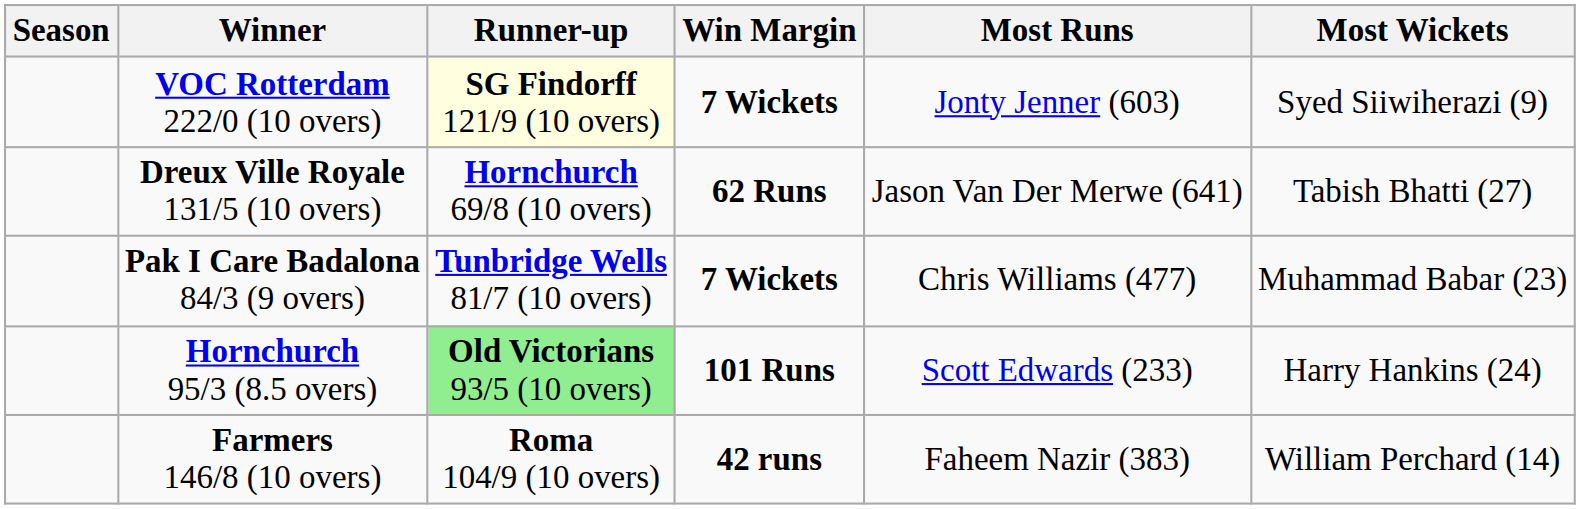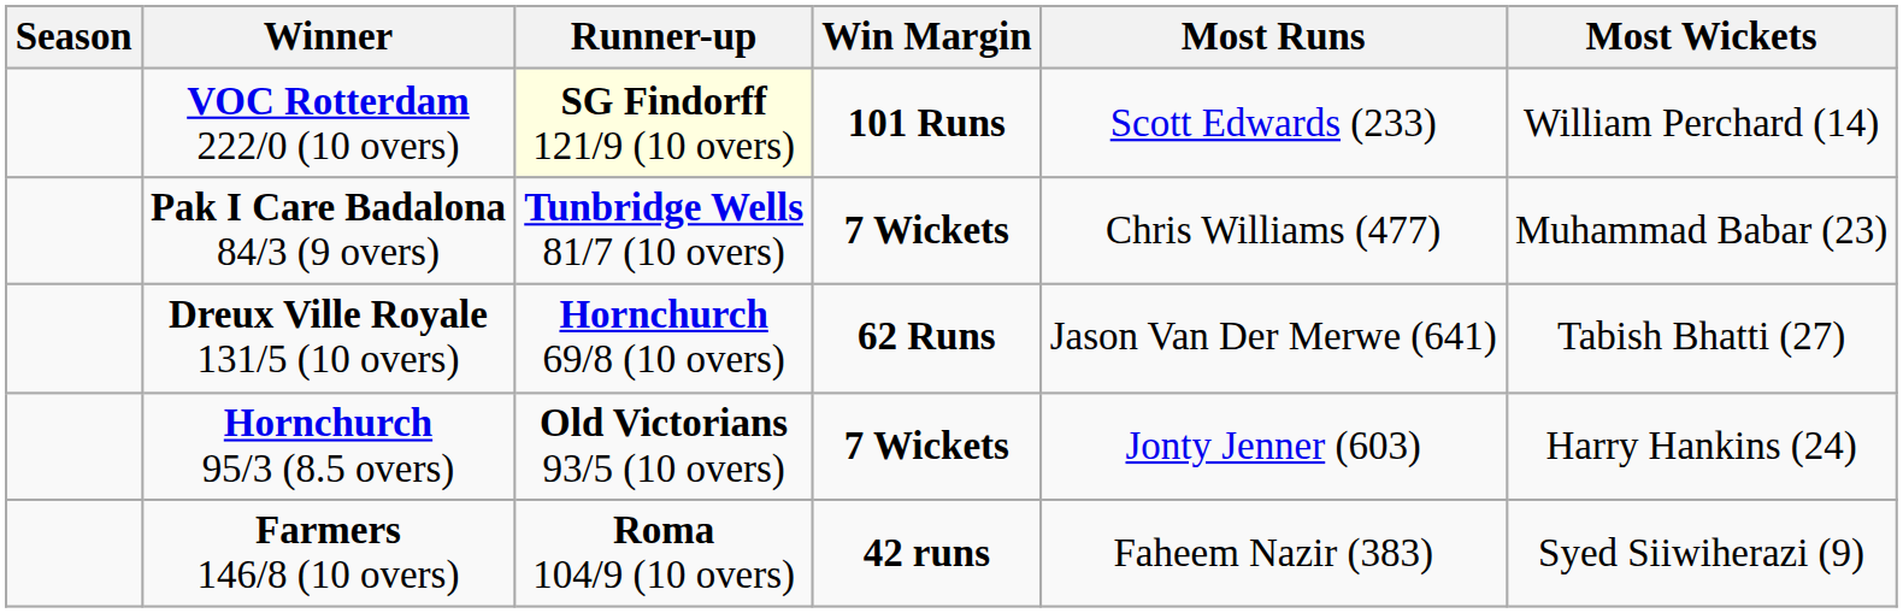 <table class="wikitable" style="text-align:center">
 <tr>
 <th>Season</th>
 <th>Winner</th>
 <th>Runner-up</th>
 <th>Win Margin</th>
 <th>Most Runs</th>
 <th>Most Wickets</th>
 </tr>
 <tr>
 <td></td>
 <td> <strong><a href='#'>VOC Rotterdam</a></strong><br>222/0 (10 overs)</td>
 <td style="background: lightyellow;"> <strong>SG Findorff</strong><br>121/9 (10 overs)</td>
+<td><strong>101 Runs</strong></td>
+<td> <a href='#'>Scott Edwards</a> (233)</td>
+<td> William Perchard (14)</td>
+</tr>
+<tr>
+<td></td>
+<td> <strong>Pak I Care Badalona</strong> <br> 84/3 (9 overs)</td>
+<td> <strong><a href='#'>Tunbridge Wells</a></strong> <br> 81/7 (10 overs)</td>
 <td><strong>7 Wickets</strong></td>
-<td> <a href='#'>Jonty Jenner</a> (603)</td>
-<td> Syed Siiwiherazi (9)</td>
+<td> Chris Williams (477)</td>
+<td> Muhammad Babar (23)</td>
 </tr>
 <tr>
 <td></td>
 <td> <strong>Dreux Ville Royale</strong> <br> 131/5 (10 overs)</td>
 <td> <strong><a href='#'>Hornchurch</a></strong> <br> 69/8 (10 overs)</td>
 <td><strong>62 Runs</strong></td>
 <td> Jason Van Der Merwe (641)</td>
 <td> Tabish Bhatti (27)</td>
 </tr>
 <tr>
 <td></td>
-<td> <strong>Pak I Care Badalona</strong> <br> 84/3 (9 overs)</td>
-<td> <strong><a href='#'>Tunbridge Wells</a></strong> <br> 81/7 (10 overs)</td>
+<td> <strong><a href='#'>Hornchurch</a></strong> <br>95/3 (8.5 overs)</td>
+<td> <strong>Old Victorians</strong> <br> 93/5 (10 overs)</td>
 <td><strong>7 Wickets</strong></td>
-<td> Chris Williams (477)</td>
-<td> Muhammad Babar (23)</td>
-</tr>
-<tr>
-<td></td>
-<td> <strong><a href='#'>Hornchurch</a></strong> <br>95/3 (8.5 overs)</td>
-<td style="background: lightgreen;"> <strong>Old Victorians</strong> <br> 93/5 (10 overs)</td>
-<td><strong>101 Runs</strong></td>
-<td> <a href='#'>Scott Edwards</a> (233)</td>
+<td> <a href='#'>Jonty Jenner</a> (603)</td>
 <td> Harry Hankins (24)</td>
 </tr>
 <tr>
 <td></td>
 <td> <strong>Farmers</strong> <br>146/8 (10 overs)</td>
 <td> <strong>Roma</strong> <br>104/9 (10 overs)</td>
 <td><strong>42 runs</strong></td>
 <td> Faheem Nazir (383)</td>
-<td> William Perchard (14)</td>
+<td> Syed Siiwiherazi (9)</td>
 </tr>
 </table>
